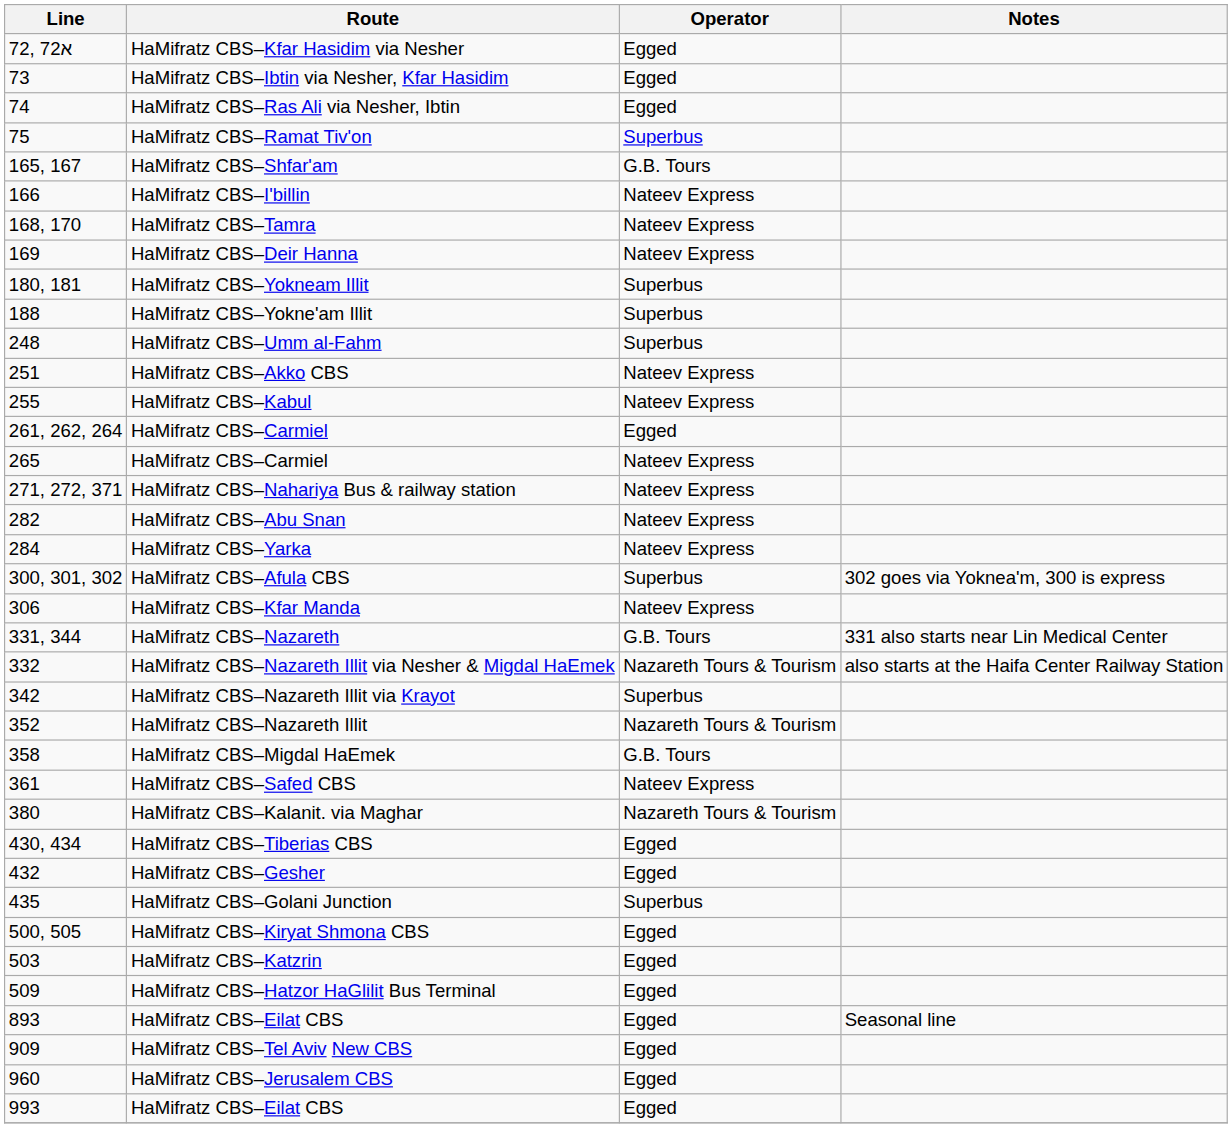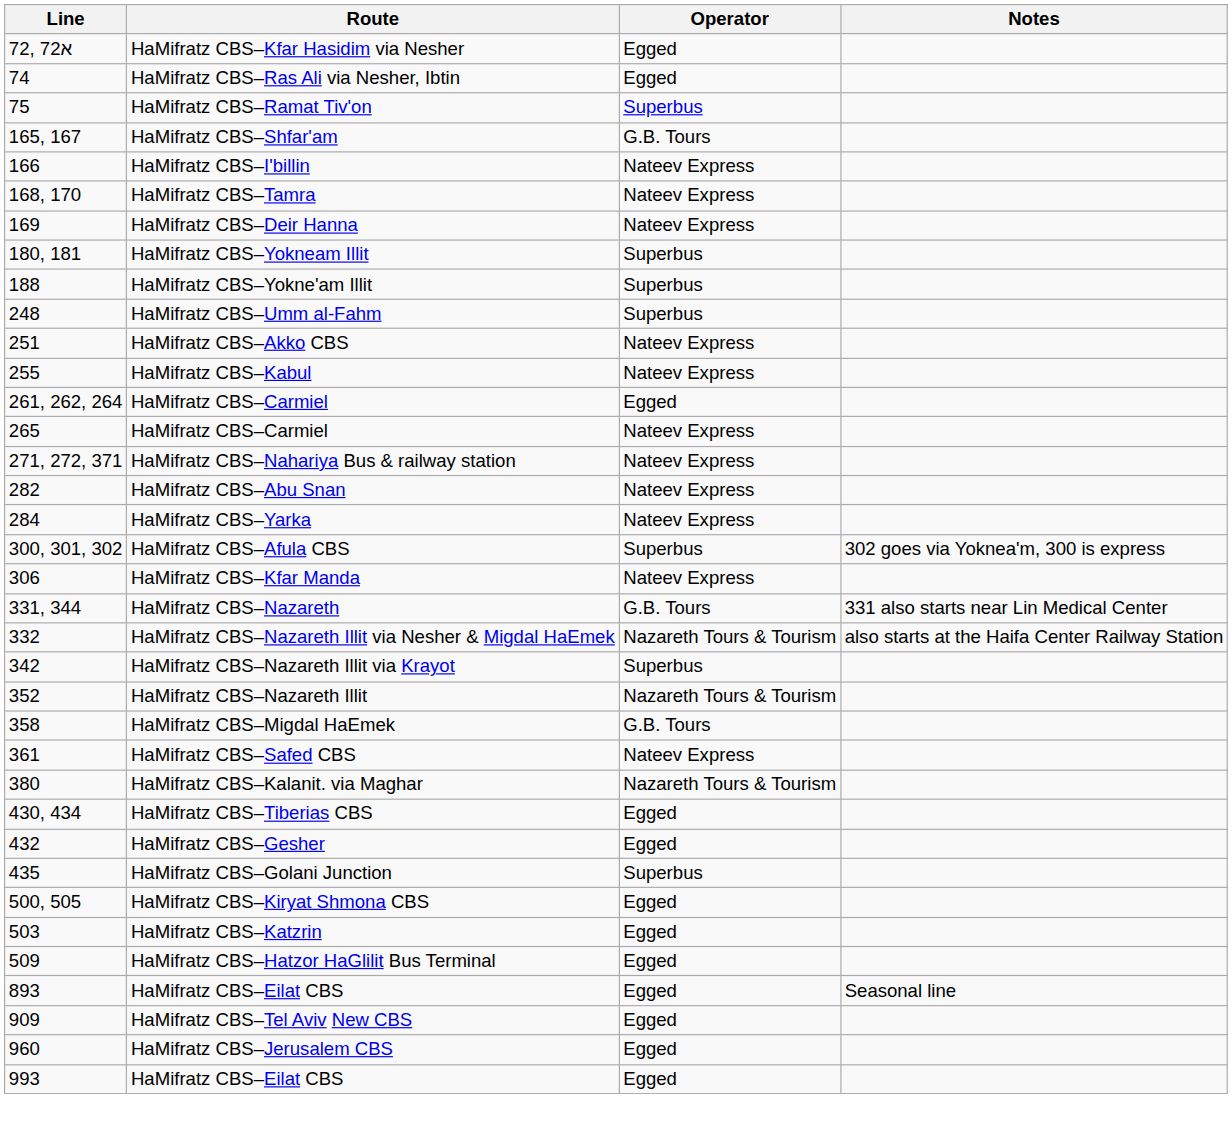 <table class=wikitable>
 <tr>
 <th>Line</th>
 <th>Route</th>
 <th>Operator</th>
 <th>Notes</th>
 </tr>
 <tr>
 <td>72, 72א</td>
 <td>HaMifratz CBS–<a href='#'>Kfar Hasidim</a> via Nesher</td>
-<td>Egged</td>
-<td></td>
-</tr>
-<tr>
-<td>73</td>
-<td>HaMifratz CBS–<a href='#'>Ibtin</a> via Nesher, <a href='#'>Kfar Hasidim</a></td>
 <td>Egged</td>
 <td></td>
 </tr>
 <tr>
 <td>74</td>
 <td>HaMifratz CBS–<a href='#'>Ras Ali</a> via Nesher, Ibtin</td>
 <td>Egged</td>
 <td></td>
 </tr>
 <tr>
 <td>75</td>
 <td>HaMifratz CBS–<a href='#'>Ramat Tiv'on</a></td>
 <td><a href='#'>Superbus</a></td>
 <td></td>
 </tr>
 <tr>
 <td>165, 167</td>
 <td>HaMifratz CBS–<a href='#'>Shfar'am</a></td>
 <td>G.B. Tours</td>
 <td></td>
 </tr>
 <tr>
 <td>166</td>
 <td>HaMifratz CBS–<a href='#'>I'billin</a></td>
 <td>Nateev Express</td>
 <td></td>
 </tr>
 <tr>
 <td>168, 170</td>
 <td>HaMifratz CBS–<a href='#'>Tamra</a></td>
 <td>Nateev Express</td>
 <td></td>
 </tr>
 <tr>
 <td>169</td>
 <td>HaMifratz CBS–<a href='#'>Deir Hanna</a></td>
 <td>Nateev Express</td>
 <td></td>
 </tr>
 <tr>
 <td>180, 181</td>
 <td>HaMifratz CBS–<a href='#'>Yokneam Illit</a></td>
 <td>Superbus</td>
 <td></td>
 </tr>
 <tr>
 <td>188</td>
 <td>HaMifratz CBS–Yokne'am Illit</td>
 <td>Superbus</td>
 <td></td>
 </tr>
 <tr>
 <td>248</td>
 <td>HaMifratz CBS–<a href='#'>Umm al-Fahm</a></td>
 <td>Superbus</td>
 <td></td>
 </tr>
 <tr>
 <td>251</td>
 <td>HaMifratz CBS–<a href='#'>Akko</a> CBS</td>
 <td>Nateev Express</td>
 <td></td>
 </tr>
 <tr>
 <td>255</td>
 <td>HaMifratz CBS–<a href='#'>Kabul</a></td>
 <td>Nateev Express</td>
 <td></td>
 </tr>
 <tr>
 <td>261, 262, 264</td>
 <td>HaMifratz CBS–<a href='#'>Carmiel</a></td>
 <td>Egged</td>
 <td></td>
 </tr>
 <tr>
 <td>265</td>
 <td>HaMifratz CBS–Carmiel</td>
 <td>Nateev Express</td>
 <td></td>
 </tr>
 <tr>
 <td>271, 272, 371</td>
 <td>HaMifratz CBS–<a href='#'>Nahariya</a> Bus & railway station</td>
 <td>Nateev Express</td>
 <td></td>
 </tr>
 <tr>
 <td>282</td>
 <td>HaMifratz CBS–<a href='#'>Abu Snan</a></td>
 <td>Nateev Express</td>
 <td></td>
 </tr>
 <tr>
 <td>284</td>
 <td>HaMifratz CBS–<a href='#'>Yarka</a></td>
 <td>Nateev Express</td>
 <td></td>
 </tr>
 <tr>
 <td>300, 301, 302</td>
 <td>HaMifratz CBS–<a href='#'>Afula</a> CBS</td>
 <td>Superbus</td>
 <td>302 goes via Yoknea'm, 300 is express</td>
 </tr>
 <tr>
 <td>306</td>
 <td>HaMifratz CBS–<a href='#'>Kfar Manda</a></td>
 <td>Nateev Express</td>
 <td></td>
 </tr>
 <tr>
 <td>331, 344</td>
 <td>HaMifratz CBS–<a href='#'>Nazareth</a></td>
 <td>G.B. Tours</td>
 <td>331 also starts near Lin Medical Center</td>
 </tr>
 <tr>
 <td>332</td>
 <td>HaMifratz CBS–<a href='#'>Nazareth Illit</a> via Nesher & <a href='#'>Migdal HaEmek</a></td>
 <td>Nazareth Tours & Tourism</td>
 <td>also starts at the Haifa Center Railway Station</td>
 </tr>
 <tr>
 <td>342</td>
 <td>HaMifratz CBS–Nazareth Illit via <a href='#'>Krayot</a></td>
 <td>Superbus</td>
 <td></td>
 </tr>
 <tr>
 <td>352</td>
 <td>HaMifratz CBS–Nazareth Illit</td>
 <td>Nazareth Tours & Tourism</td>
 <td></td>
 </tr>
 <tr>
 <td>358</td>
 <td>HaMifratz CBS–Migdal HaEmek</td>
 <td>G.B. Tours</td>
 <td></td>
 </tr>
 <tr>
 <td>361</td>
 <td>HaMifratz CBS–<a href='#'>Safed</a> CBS</td>
 <td>Nateev Express</td>
 <td></td>
 </tr>
 <tr>
 <td>380</td>
 <td>HaMifratz CBS–Kalanit. via Maghar</td>
 <td>Nazareth Tours & Tourism</td>
 <td></td>
 </tr>
 <tr>
 <td>430, 434</td>
 <td>HaMifratz CBS–<a href='#'>Tiberias</a> CBS</td>
 <td>Egged</td>
 <td></td>
 </tr>
 <tr>
 <td>432</td>
 <td>HaMifratz CBS–<a href='#'>Gesher</a></td>
 <td>Egged</td>
 <td></td>
 </tr>
 <tr>
 <td>435</td>
 <td>HaMifratz CBS–Golani Junction</td>
 <td>Superbus</td>
 <td></td>
 </tr>
 <tr>
 <td>500, 505</td>
 <td>HaMifratz CBS–<a href='#'>Kiryat Shmona</a> CBS</td>
 <td>Egged</td>
 <td></td>
 </tr>
 <tr>
 <td>503</td>
 <td>HaMifratz CBS–<a href='#'>Katzrin</a></td>
 <td>Egged</td>
 <td></td>
 </tr>
 <tr>
 <td>509</td>
 <td>HaMifratz CBS–<a href='#'>Hatzor HaGlilit</a> Bus Terminal</td>
 <td>Egged</td>
 <td></td>
 </tr>
 <tr>
 <td>893</td>
 <td>HaMifratz CBS–<a href='#'>Eilat</a> CBS</td>
 <td>Egged</td>
 <td>Seasonal line</td>
 </tr>
 <tr>
 <td>909</td>
 <td>HaMifratz CBS–<a href='#'>Tel Aviv</a> <a href='#'>New CBS</a></td>
 <td>Egged</td>
 <td></td>
 </tr>
 <tr>
 <td>960</td>
 <td>HaMifratz CBS–<a href='#'>Jerusalem CBS</a></td>
 <td>Egged</td>
 <td></td>
 </tr>
 <tr>
 <td>993</td>
 <td>HaMifratz CBS–<a href='#'>Eilat</a> CBS</td>
 <td>Egged</td>
 <td></td>
 </tr>
 <tr>
 </tr>
 </table>
